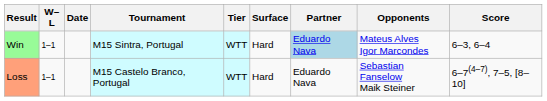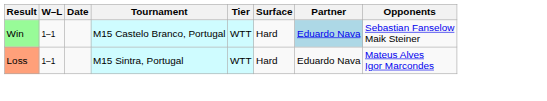 <table class="sortable wikitable">
 <tr>
 <th>Result</th>
 <th class="unsortable">W–L</th>
 <th>Date</th>
 <th>Tournament</th>
 <th>Tier</th>
 <th>Surface</th>
 <th>Partner</th>
 <th>Opponents</th>
-<th class="unsortable">Score</th>
 </tr>
 <tr>
 <td bgcolor=98FB98>Win</td>
 <td><small>1–1</small></td>
 <td></td>
-<td style="background:#cffcff;">M15 Sintra, Portugal</td>
+<td style="background:#cffcff;">M15 Castelo Branco, Portugal</td>
 <td style="background:#cffcff;">WTT</td>
 <td>Hard</td>
 <td style="background: lightblue;"> <a href='#'>Eduardo Nava</a></td>
-<td> <a href='#'>Mateus Alves</a> <br>  <a href='#'>Igor Marcondes</a></td>
-<td>6–3, 6–4</td>
+<td> <a href='#'>Sebastian Fanselow</a> <br>  Maik Steiner</td>
 </tr>
 <tr>
 <td bgcolor=FFA07A>Loss</td>
 <td><small>1–1</small></td>
 <td></td>
-<td style="background:#cffcff;">M15 Castelo Branco, Portugal</td>
+<td style="background:#cffcff;">M15 Sintra, Portugal</td>
 <td style="background:#cffcff;">WTT</td>
 <td>Hard</td>
 <td> Eduardo Nava</td>
-<td> <a href='#'>Sebastian Fanselow</a> <br>  Maik Steiner</td>
-<td>6–7<sup>(4–7)</sup>, 7–5, [8–10]</td>
+<td> <a href='#'>Mateus Alves</a> <br>  <a href='#'>Igor Marcondes</a></td>
 </tr>
 </table>
